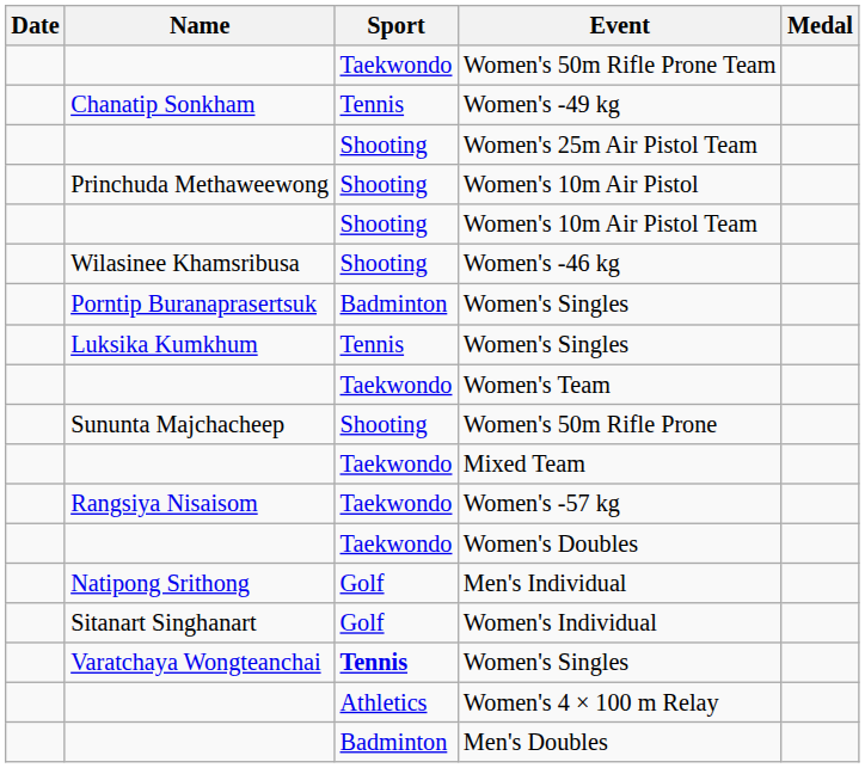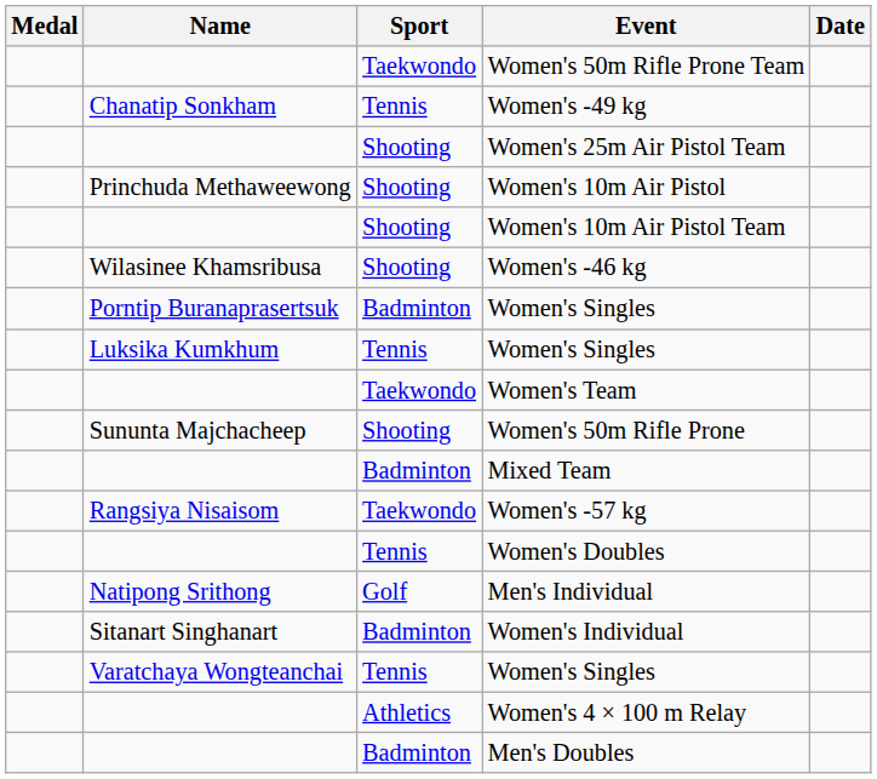 <table class="wikitable sortable" style="font-size: 95%">
 <tr>
-<th>Date</th>
+<th>Medal</th>
 <th>Name</th>
 <th>Sport</th>
 <th>Event</th>
-<th>Medal</th>
+<th>Date</th>
 </tr>
 <tr>
 <td></td>
 <td></td>
 <td><a href='#'>Taekwondo</a></td>
 <td>Women's 50m Rifle Prone Team</td>
 <td></td>
 </tr>
 <tr>
 <td></td>
 <td><a href='#'>Chanatip Sonkham</a></td>
 <td><a href='#'>Tennis</a></td>
 <td>Women's -49 kg</td>
 <td></td>
 </tr>
 <tr>
 <td></td>
 <td></td>
 <td><a href='#'>Shooting</a></td>
 <td>Women's 25m Air Pistol Team</td>
 <td></td>
 </tr>
 <tr>
 <td></td>
 <td>Princhuda Methaweewong</td>
 <td><a href='#'>Shooting</a></td>
 <td>Women's 10m Air Pistol</td>
 <td></td>
 </tr>
 <tr>
 <td></td>
 <td></td>
 <td><a href='#'>Shooting</a></td>
 <td>Women's 10m Air Pistol Team</td>
 <td></td>
 </tr>
 <tr>
 <td></td>
 <td>Wilasinee Khamsribusa</td>
 <td><a href='#'>Shooting</a></td>
 <td>Women's -46 kg</td>
 <td></td>
 </tr>
 <tr>
 <td></td>
 <td><a href='#'>Porntip Buranaprasertsuk</a></td>
 <td><a href='#'>Badminton</a></td>
 <td>Women's Singles</td>
 <td></td>
 </tr>
 <tr>
 <td></td>
 <td><a href='#'>Luksika Kumkhum</a></td>
 <td><a href='#'>Tennis</a></td>
 <td>Women's Singles</td>
 <td></td>
 </tr>
 <tr>
 <td></td>
 <td></td>
 <td><a href='#'>Taekwondo</a></td>
 <td>Women's Team</td>
 <td></td>
 </tr>
 <tr>
 <td></td>
 <td>Sununta Majchacheep</td>
 <td><a href='#'>Shooting</a></td>
 <td>Women's 50m Rifle Prone</td>
 <td></td>
 </tr>
 <tr>
 <td></td>
 <td></td>
-<td><a href='#'>Taekwondo</a></td>
+<td><a href='#'>Badminton</a></td>
 <td>Mixed Team</td>
 <td></td>
 </tr>
 <tr>
 <td></td>
 <td><a href='#'>Rangsiya Nisaisom </a></td>
 <td><a href='#'>Taekwondo</a></td>
 <td>Women's -57 kg</td>
 <td></td>
 </tr>
 <tr>
 <td></td>
 <td></td>
-<td><a href='#'>Taekwondo</a></td>
+<td><a href='#'>Tennis</a></td>
 <td>Women's Doubles</td>
 <td></td>
 </tr>
 <tr>
 <td></td>
 <td><a href='#'>Natipong Srithong</a></td>
 <td><a href='#'>Golf</a></td>
 <td>Men's Individual</td>
 <td></td>
 </tr>
 <tr>
 <td></td>
 <td>Sitanart Singhanart</td>
-<td><a href='#'>Golf</a></td>
+<td><a href='#'>Badminton</a></td>
 <td>Women's Individual</td>
 <td></td>
 </tr>
 <tr>
 <td></td>
 <td><a href='#'>Varatchaya Wongteanchai</a></td>
-<td><strong><a href='#'>Tennis</a></strong></td>
+<td><a href='#'>Tennis</a></td>
 <td>Women's Singles</td>
 <td></td>
 </tr>
 <tr>
 <td></td>
 <td></td>
 <td><a href='#'>Athletics</a></td>
 <td>Women's 4 × 100 m Relay</td>
 <td></td>
 </tr>
 <tr>
 <td></td>
 <td></td>
 <td><a href='#'>Badminton</a></td>
 <td>Men's Doubles</td>
 <td></td>
 </tr>
 </table>
